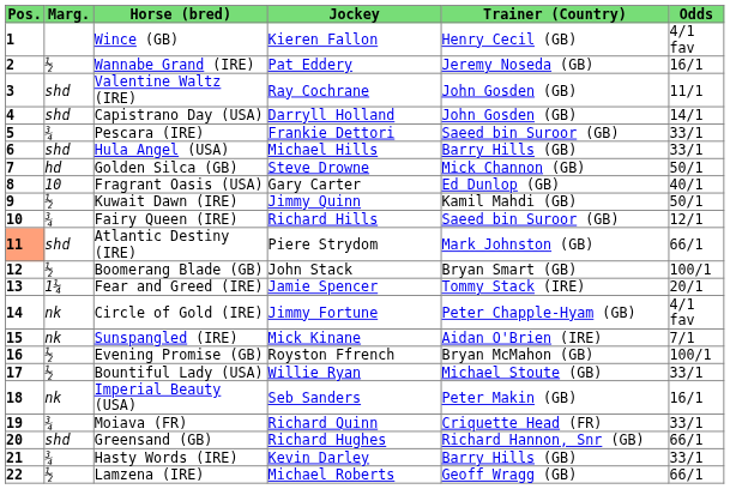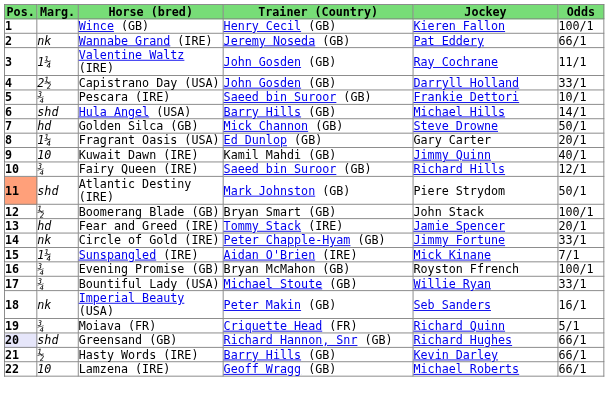 <table class = "sortable" | border="1" cellpadding="0" style="border-collapse: collapse;">
 <tr style="background:#7d7; text-align:center;">
 <th style="width:35px;"><strong>Pos.</strong></th>
 <th style="width:45px;"><strong>Marg.</strong></th>
 <th style="width:160px;"><strong>Horse (bred)</strong></th>
+<th style="width:210px;"><strong>Trainer (Country)</strong></th>
 <th style="width:160px;"><strong>Jockey</strong></th>
-<th style="width:210px;"><strong>Trainer (Country)</strong></th>
 <th style="width:50px;"><strong>Odds</strong></th>
 </tr>
 <tr>
 <td><strong>1</strong></td>
 <td></td>
 <td><a href='#'>Wince</a> (GB)</td>
+<td><a href='#'>Henry Cecil</a> (GB)</td>
 <td><a href='#'>Kieren Fallon</a></td>
-<td><a href='#'>Henry Cecil</a> (GB)</td>
-<td>4/1 fav</td>
+<td>100/1</td>
 </tr>
 <tr>
 <td><strong>2</strong></td>
-<td><em>½</em></td>
+<td><em>nk</em></td>
 <td><a href='#'>Wannabe Grand</a> (IRE)</td>
+<td><a href='#'>Jeremy Noseda</a> (GB)</td>
 <td><a href='#'>Pat Eddery</a></td>
-<td><a href='#'>Jeremy Noseda</a> (GB)</td>
-<td>16/1</td>
+<td>66/1</td>
 </tr>
 <tr>
 <td><strong>3</strong></td>
-<td><em>shd</em></td>
+<td><em>1¼</em></td>
 <td><a href='#'>Valentine Waltz</a> (IRE)</td>
+<td><a href='#'>John Gosden</a> (GB)</td>
 <td><a href='#'>Ray Cochrane</a></td>
-<td><a href='#'>John Gosden</a> (GB)</td>
 <td>11/1</td>
 </tr>
 <tr>
 <td><strong>4</strong></td>
-<td><em>shd</em></td>
+<td><em>2½</em></td>
 <td>Capistrano Day (USA)</td>
+<td><a href='#'>John Gosden</a> (GB)</td>
 <td><a href='#'>Darryll Holland</a></td>
-<td><a href='#'>John Gosden</a> (GB)</td>
-<td>14/1</td>
+<td>33/1</td>
 </tr>
 <tr>
 <td><strong>5</strong></td>
 <td><em>¾</em></td>
 <td>Pescara (IRE)</td>
+<td><a href='#'>Saeed bin Suroor</a> (GB)</td>
 <td><a href='#'>Frankie Dettori</a></td>
-<td><a href='#'>Saeed bin Suroor</a> (GB)</td>
-<td>33/1</td>
+<td>10/1</td>
 </tr>
 <tr>
 <td><strong>6</strong></td>
 <td><em>shd</em></td>
 <td><a href='#'>Hula Angel</a> (USA)</td>
+<td><a href='#'>Barry Hills</a> (GB)</td>
 <td><a href='#'>Michael Hills</a></td>
-<td><a href='#'>Barry Hills</a> (GB)</td>
-<td>33/1</td>
+<td>14/1</td>
 </tr>
 <tr>
 <td><strong>7</strong></td>
 <td><em>hd</em></td>
 <td>Golden Silca (GB)</td>
+<td><a href='#'>Mick Channon</a> (GB)</td>
 <td><a href='#'>Steve Drowne</a></td>
-<td><a href='#'>Mick Channon</a> (GB)</td>
 <td>50/1</td>
 </tr>
 <tr>
 <td><strong>8</strong></td>
-<td><em>10</em></td>
+<td><em>1¼</em></td>
 <td>Fragrant Oasis (USA)</td>
+<td><a href='#'>Ed Dunlop</a> (GB)</td>
 <td>Gary Carter</td>
-<td><a href='#'>Ed Dunlop</a> (GB)</td>
-<td>40/1</td>
+<td>20/1</td>
 </tr>
 <tr>
 <td><strong>9</strong></td>
-<td><em>½</em></td>
+<td><em>10</em></td>
 <td>Kuwait Dawn (IRE)</td>
+<td>Kamil Mahdi (GB)</td>
 <td><a href='#'>Jimmy Quinn</a></td>
-<td>Kamil Mahdi (GB)</td>
-<td>50/1</td>
+<td>40/1</td>
 </tr>
 <tr>
 <td><strong>10</strong></td>
 <td><em>¾</em></td>
 <td>Fairy Queen (IRE)</td>
+<td><a href='#'>Saeed bin Suroor</a> (GB)</td>
 <td><a href='#'>Richard Hills</a></td>
-<td><a href='#'>Saeed bin Suroor</a> (GB)</td>
 <td>12/1</td>
 </tr>
 <tr>
 <td style="background: lightsalmon;"><strong>11</strong></td>
 <td><em>shd</em></td>
 <td>Atlantic Destiny (IRE)</td>
+<td><a href='#'>Mark Johnston</a> (GB)</td>
 <td>Piere Strydom</td>
-<td><a href='#'>Mark Johnston</a> (GB)</td>
-<td>66/1</td>
+<td>50/1</td>
 </tr>
 <tr>
 <td><strong>12</strong></td>
 <td><em>½</em></td>
 <td>Boomerang Blade (GB)</td>
+<td>Bryan Smart (GB)</td>
 <td>John Stack</td>
-<td>Bryan Smart (GB)</td>
 <td>100/1</td>
 </tr>
 <tr>
 <td><strong>13</strong></td>
-<td><em>1¼</em></td>
+<td><em>hd</em></td>
 <td>Fear and Greed (IRE)</td>
+<td><a href='#'>Tommy Stack</a> (IRE)</td>
 <td><a href='#'>Jamie Spencer</a></td>
-<td><a href='#'>Tommy Stack</a> (IRE)</td>
 <td>20/1</td>
 </tr>
 <tr>
 <td><strong>14</strong></td>
 <td><em>nk</em></td>
 <td>Circle of Gold (IRE)</td>
+<td><a href='#'>Peter Chapple-Hyam</a> (GB)</td>
 <td><a href='#'>Jimmy Fortune</a></td>
-<td><a href='#'>Peter Chapple-Hyam</a> (GB)</td>
-<td>4/1 fav</td>
+<td>33/1</td>
 </tr>
 <tr>
 <td><strong>15</strong></td>
-<td><em>nk</em></td>
+<td><em>1¼</em></td>
 <td><a href='#'>Sunspangled</a> (IRE)</td>
+<td><a href='#'>Aidan O'Brien</a> (IRE)</td>
 <td><a href='#'>Mick Kinane</a></td>
-<td><a href='#'>Aidan O'Brien</a> (IRE)</td>
 <td>7/1</td>
 </tr>
 <tr>
 <td><strong>16</strong></td>
-<td><em>½</em></td>
+<td><em>¾</em></td>
 <td>Evening Promise (GB)</td>
+<td>Bryan McMahon (GB)</td>
 <td>Royston Ffrench</td>
-<td>Bryan McMahon (GB)</td>
 <td>100/1</td>
 </tr>
 <tr>
 <td><strong>17</strong></td>
-<td><em>½</em></td>
+<td><em>¾</em></td>
 <td>Bountiful Lady (USA)</td>
+<td><a href='#'>Michael Stoute</a> (GB)</td>
 <td><a href='#'>Willie Ryan</a></td>
-<td><a href='#'>Michael Stoute</a> (GB)</td>
 <td>33/1</td>
 </tr>
 <tr>
 <td><strong>18</strong></td>
 <td><em>nk</em></td>
 <td><a href='#'>Imperial Beauty</a> (USA)</td>
+<td><a href='#'>Peter Makin</a> (GB)</td>
 <td><a href='#'>Seb Sanders</a></td>
-<td><a href='#'>Peter Makin</a> (GB)</td>
 <td>16/1</td>
 </tr>
 <tr>
 <td><strong>19</strong></td>
 <td><em>¾</em></td>
 <td>Moiava (FR)</td>
+<td><a href='#'>Criquette Head</a> (FR)</td>
 <td><a href='#'>Richard Quinn</a></td>
-<td><a href='#'>Criquette Head</a> (FR)</td>
-<td>33/1</td>
+<td>5/1</td>
 </tr>
 <tr>
-<td><strong>20</strong></td>
+<td style="background: lavender;"><strong>20</strong></td>
 <td><em>shd</em></td>
 <td>Greensand (GB)</td>
+<td><a href='#'>Richard Hannon, Snr</a> (GB)</td>
 <td><a href='#'>Richard Hughes</a></td>
-<td><a href='#'>Richard Hannon, Snr</a> (GB)</td>
 <td>66/1</td>
 </tr>
 <tr>
 <td><strong>21</strong></td>
-<td><em>¾</em></td>
+<td><em>½</em></td>
 <td>Hasty Words (IRE)</td>
+<td><a href='#'>Barry Hills</a> (GB)</td>
 <td><a href='#'>Kevin Darley</a></td>
-<td><a href='#'>Barry Hills</a> (GB)</td>
-<td>33/1</td>
+<td>66/1</td>
 </tr>
 <tr>
 <td><strong>22</strong></td>
-<td><em>½</em></td>
+<td><em>10</em></td>
 <td>Lamzena (IRE)</td>
+<td><a href='#'>Geoff Wragg</a> (GB)</td>
 <td><a href='#'>Michael Roberts</a></td>
-<td><a href='#'>Geoff Wragg</a> (GB)</td>
 <td>66/1</td>
 </tr>
 </table>
